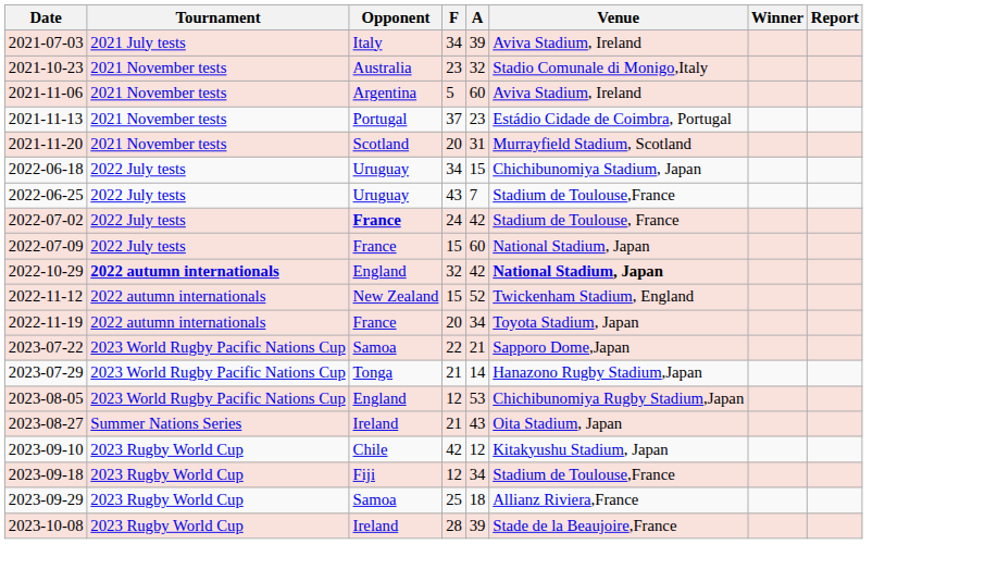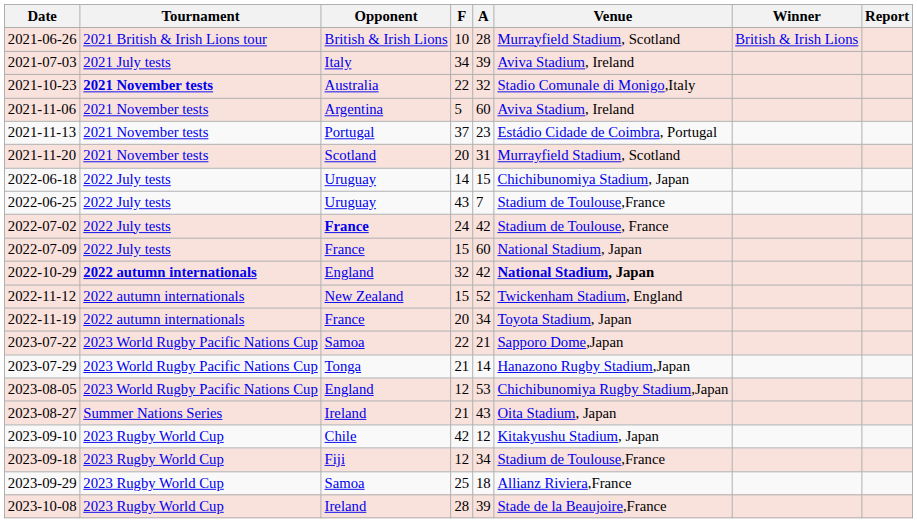 <table class="wikitable sortable">
 <tr>
 <th>Date</th>
 <th>Tournament</th>
 <th>Opponent</th>
 <th>F</th>
 <th>A</th>
 <th>Venue</th>
 <th>Winner</th>
 <th>Report</th>
+</tr>
+<tr bgcolor="#F9E1DC">
+<td>2021-06-26</td>
+<td><a href='#'>2021 British & Irish Lions tour</a></td>
+<td><a href='#'>British & Irish Lions</a></td>
+<td>10</td>
+<td>28</td>
+<td><a href='#'>Murrayfield Stadium</a>, Scotland</td>
+<td><a href='#'>British & Irish Lions</a></td>
+<td></td>
 </tr>
 <tr bgcolor="#F9E1DC">
 <td>2021-07-03</td>
 <td><a href='#'>2021 July tests</a></td>
 <td><a href='#'>Italy</a></td>
 <td>34</td>
 <td>39</td>
 <td><a href='#'>Aviva Stadium</a>, Ireland</td>
 <td></td>
 <td></td>
 </tr>
 <tr bgcolor="#F9E1DC">
 <td>2021-10-23</td>
-<td><a href='#'>2021 November tests</a></td>
+<td><strong><a href='#'>2021 November tests</a></strong></td>
 <td><a href='#'>Australia</a></td>
-<td>23</td>
+<td>22</td>
 <td>32</td>
 <td><a href='#'>Stadio Comunale di Monigo</a>,Italy</td>
 <td></td>
 <td></td>
 </tr>
 <tr bgcolor="#F9E1DC">
 <td>2021-11-06</td>
 <td><a href='#'>2021 November tests</a></td>
 <td><a href='#'>Argentina</a></td>
 <td>5</td>
 <td>60</td>
 <td><a href='#'>Aviva Stadium</a>, Ireland</td>
 <td></td>
 <td></td>
 </tr>
 <tr bgcolor=>
 <td>2021-11-13</td>
 <td><a href='#'>2021 November tests</a></td>
 <td><a href='#'>Portugal</a></td>
 <td>37</td>
 <td>23</td>
 <td><a href='#'>Estádio Cidade de Coimbra</a>, Portugal</td>
 <td></td>
 <td></td>
 </tr>
 <tr bgcolor="#F9E1DC">
 <td>2021-11-20</td>
 <td><a href='#'>2021 November tests</a></td>
 <td><a href='#'>Scotland</a></td>
 <td>20</td>
 <td>31</td>
 <td><a href='#'>Murrayfield Stadium</a>, Scotland</td>
 <td></td>
 <td></td>
 </tr>
 <tr bgcolor=>
 <td>2022-06-18</td>
 <td><a href='#'>2022 July tests</a></td>
 <td><a href='#'>Uruguay</a></td>
-<td>34</td>
+<td>14</td>
 <td>15</td>
 <td><a href='#'>Chichibunomiya Stadium</a>, Japan</td>
 <td></td>
 <td></td>
 </tr>
 <tr bgcolor=>
 <td>2022-06-25</td>
 <td><a href='#'>2022 July tests</a></td>
 <td><a href='#'>Uruguay</a></td>
 <td>43</td>
 <td>7</td>
 <td><a href='#'>Stadium de Toulouse</a>,France</td>
 <td></td>
 <td></td>
 </tr>
 <tr bgcolor=#F9E1DC>
 <td>2022-07-02</td>
 <td><a href='#'>2022 July tests</a></td>
 <td><strong><a href='#'>France</a></strong></td>
 <td>24</td>
 <td>42</td>
 <td><a href='#'>Stadium de Toulouse</a>, France</td>
 <td></td>
 <td></td>
 </tr>
 <tr bgcolor=#F9E1DC>
 <td>2022-07-09</td>
 <td><a href='#'>2022 July tests</a></td>
 <td><a href='#'>France</a></td>
 <td>15</td>
 <td>60</td>
 <td><a href='#'>National Stadium</a>, Japan</td>
 <td></td>
 <td></td>
 </tr>
 <tr bgcolor=#F9E1DC>
 <td>2022-10-29</td>
 <td><strong><a href='#'>2022 autumn internationals</a></strong></td>
 <td><a href='#'>England</a></td>
 <td>32</td>
 <td>42</td>
 <td><strong><a href='#'>National Stadium</a>, Japan</strong></td>
 <td></td>
 <td></td>
 </tr>
 <tr bgcolor=#F9E1DC>
 <td>2022-11-12</td>
 <td><a href='#'>2022 autumn internationals</a></td>
 <td><a href='#'>New Zealand</a></td>
 <td>15</td>
 <td>52</td>
 <td><a href='#'>Twickenham Stadium</a>, England</td>
 <td></td>
 <td></td>
 </tr>
 <tr bgcolor=#F9E1DC>
 <td>2022-11-19</td>
 <td><a href='#'>2022 autumn internationals</a></td>
 <td><a href='#'>France</a></td>
 <td>20</td>
 <td>34</td>
 <td><a href='#'>Toyota Stadium</a>, Japan</td>
 <td></td>
 <td></td>
 </tr>
 <tr bgcolor=#F9E1DC>
 <td>2023-07-22</td>
 <td><a href='#'>2023 World Rugby Pacific Nations Cup</a></td>
 <td><a href='#'>Samoa</a></td>
 <td>22</td>
 <td>21</td>
 <td><a href='#'>Sapporo Dome</a>,Japan</td>
 <td></td>
 <td></td>
 </tr>
 <tr bgcolor=>
 <td>2023-07-29</td>
 <td><a href='#'>2023 World Rugby Pacific Nations Cup</a></td>
 <td><a href='#'>Tonga</a></td>
 <td>21</td>
 <td>14</td>
 <td><a href='#'>Hanazono Rugby Stadium</a>,Japan</td>
 <td></td>
 <td></td>
 </tr>
 <tr bgcolor=#F9E1DC>
 <td>2023-08-05</td>
 <td><a href='#'>2023 World Rugby Pacific Nations Cup</a></td>
 <td><a href='#'>England</a></td>
 <td>12</td>
 <td>53</td>
 <td><a href='#'>Chichibunomiya Rugby Stadium</a>,Japan</td>
 <td></td>
 <td></td>
 </tr>
 <tr bgcolor=#F9E1DC>
 <td>2023-08-27</td>
 <td><a href='#'>Summer Nations Series</a></td>
 <td><a href='#'>Ireland</a></td>
 <td>21</td>
 <td>43</td>
 <td><a href='#'>Oita Stadium</a>, Japan</td>
 <td></td>
 <td></td>
 </tr>
 <tr bgcolor=>
 <td>2023-09-10</td>
 <td><a href='#'>2023 Rugby World Cup</a></td>
 <td><a href='#'>Chile</a></td>
 <td>42</td>
 <td>12</td>
 <td><a href='#'>Kitakyushu Stadium</a>, Japan</td>
 <td></td>
 <td></td>
 </tr>
 <tr bgcolor=#F9E1DC>
 <td>2023-09-18</td>
 <td><a href='#'>2023 Rugby World Cup</a></td>
 <td><a href='#'>Fiji</a></td>
 <td>12</td>
 <td>34</td>
 <td><a href='#'>Stadium de Toulouse</a>,France</td>
 <td></td>
 <td></td>
 </tr>
 <tr bgcolor=>
 <td>2023-09-29</td>
 <td><a href='#'>2023 Rugby World Cup</a></td>
 <td><a href='#'>Samoa</a></td>
 <td>25</td>
 <td>18</td>
 <td><a href='#'>Allianz Riviera</a>,France</td>
 <td></td>
 <td></td>
 </tr>
 <tr bgcolor=#F9E1DC>
 <td>2023-10-08</td>
 <td><a href='#'>2023 Rugby World Cup</a></td>
 <td><a href='#'>Ireland</a></td>
 <td>28</td>
 <td>39</td>
 <td><a href='#'>Stade de la Beaujoire</a>,France</td>
 <td></td>
 <td></td>
 </tr>
 </table>
